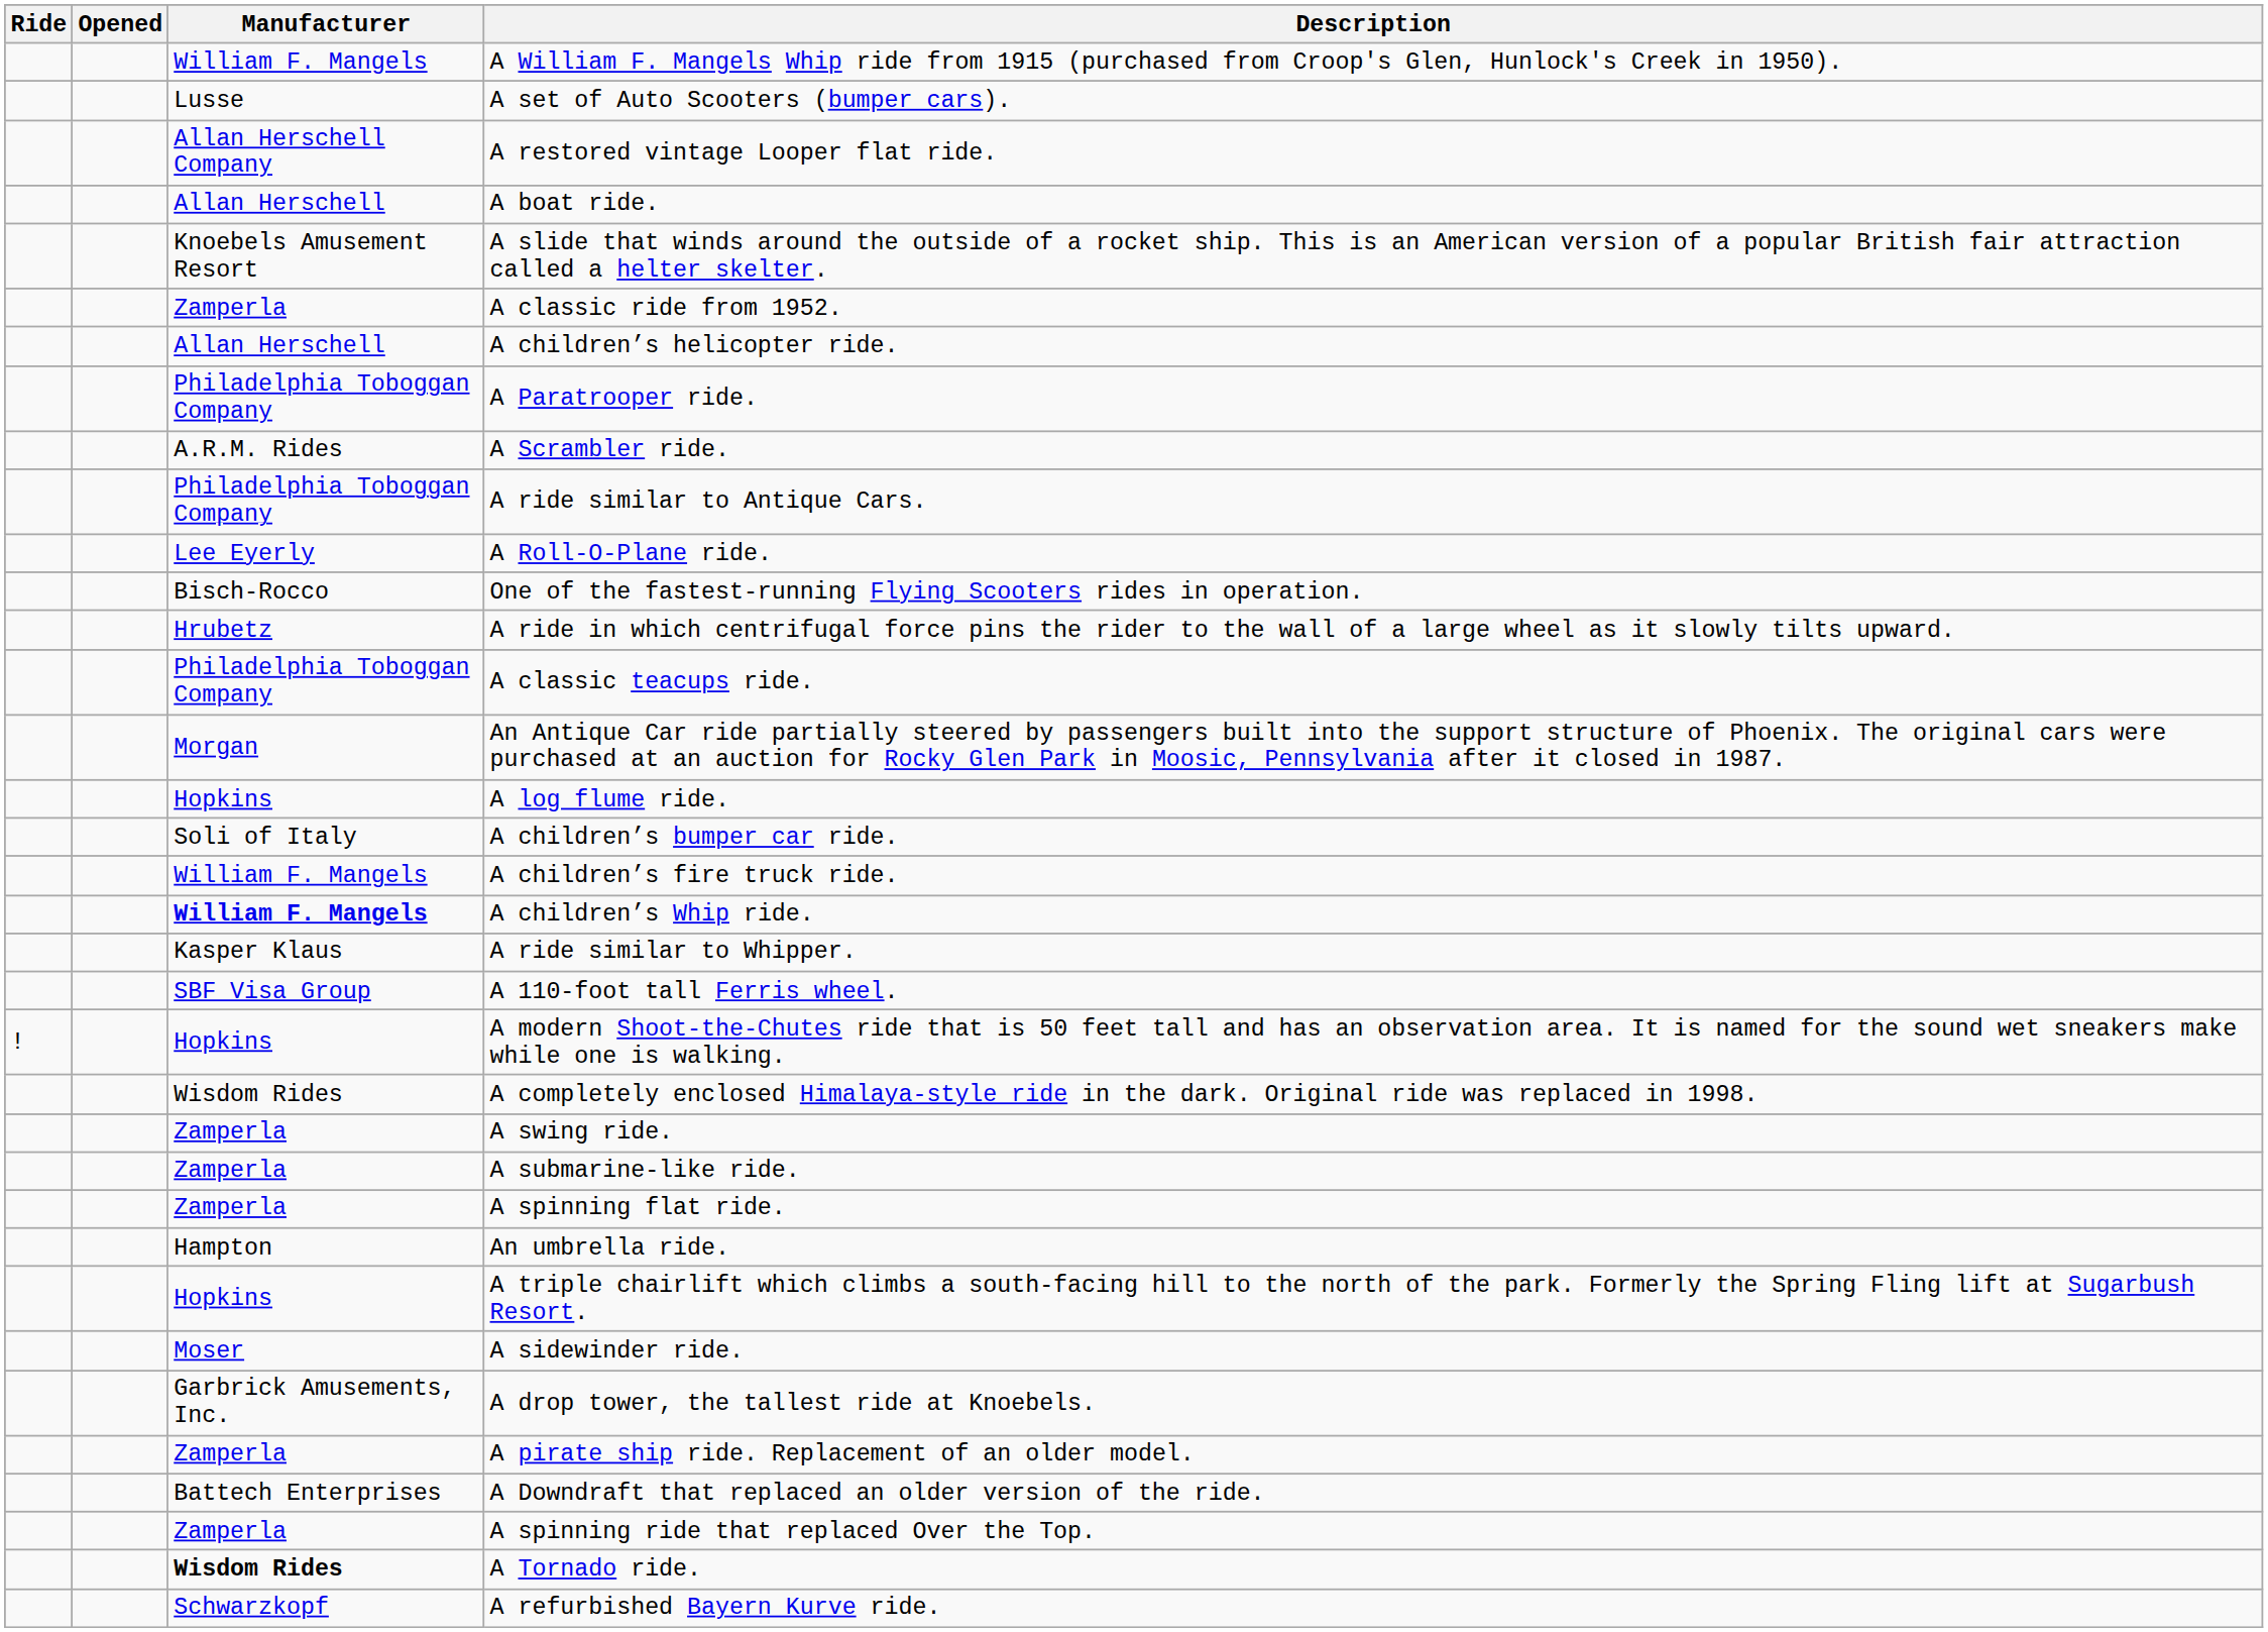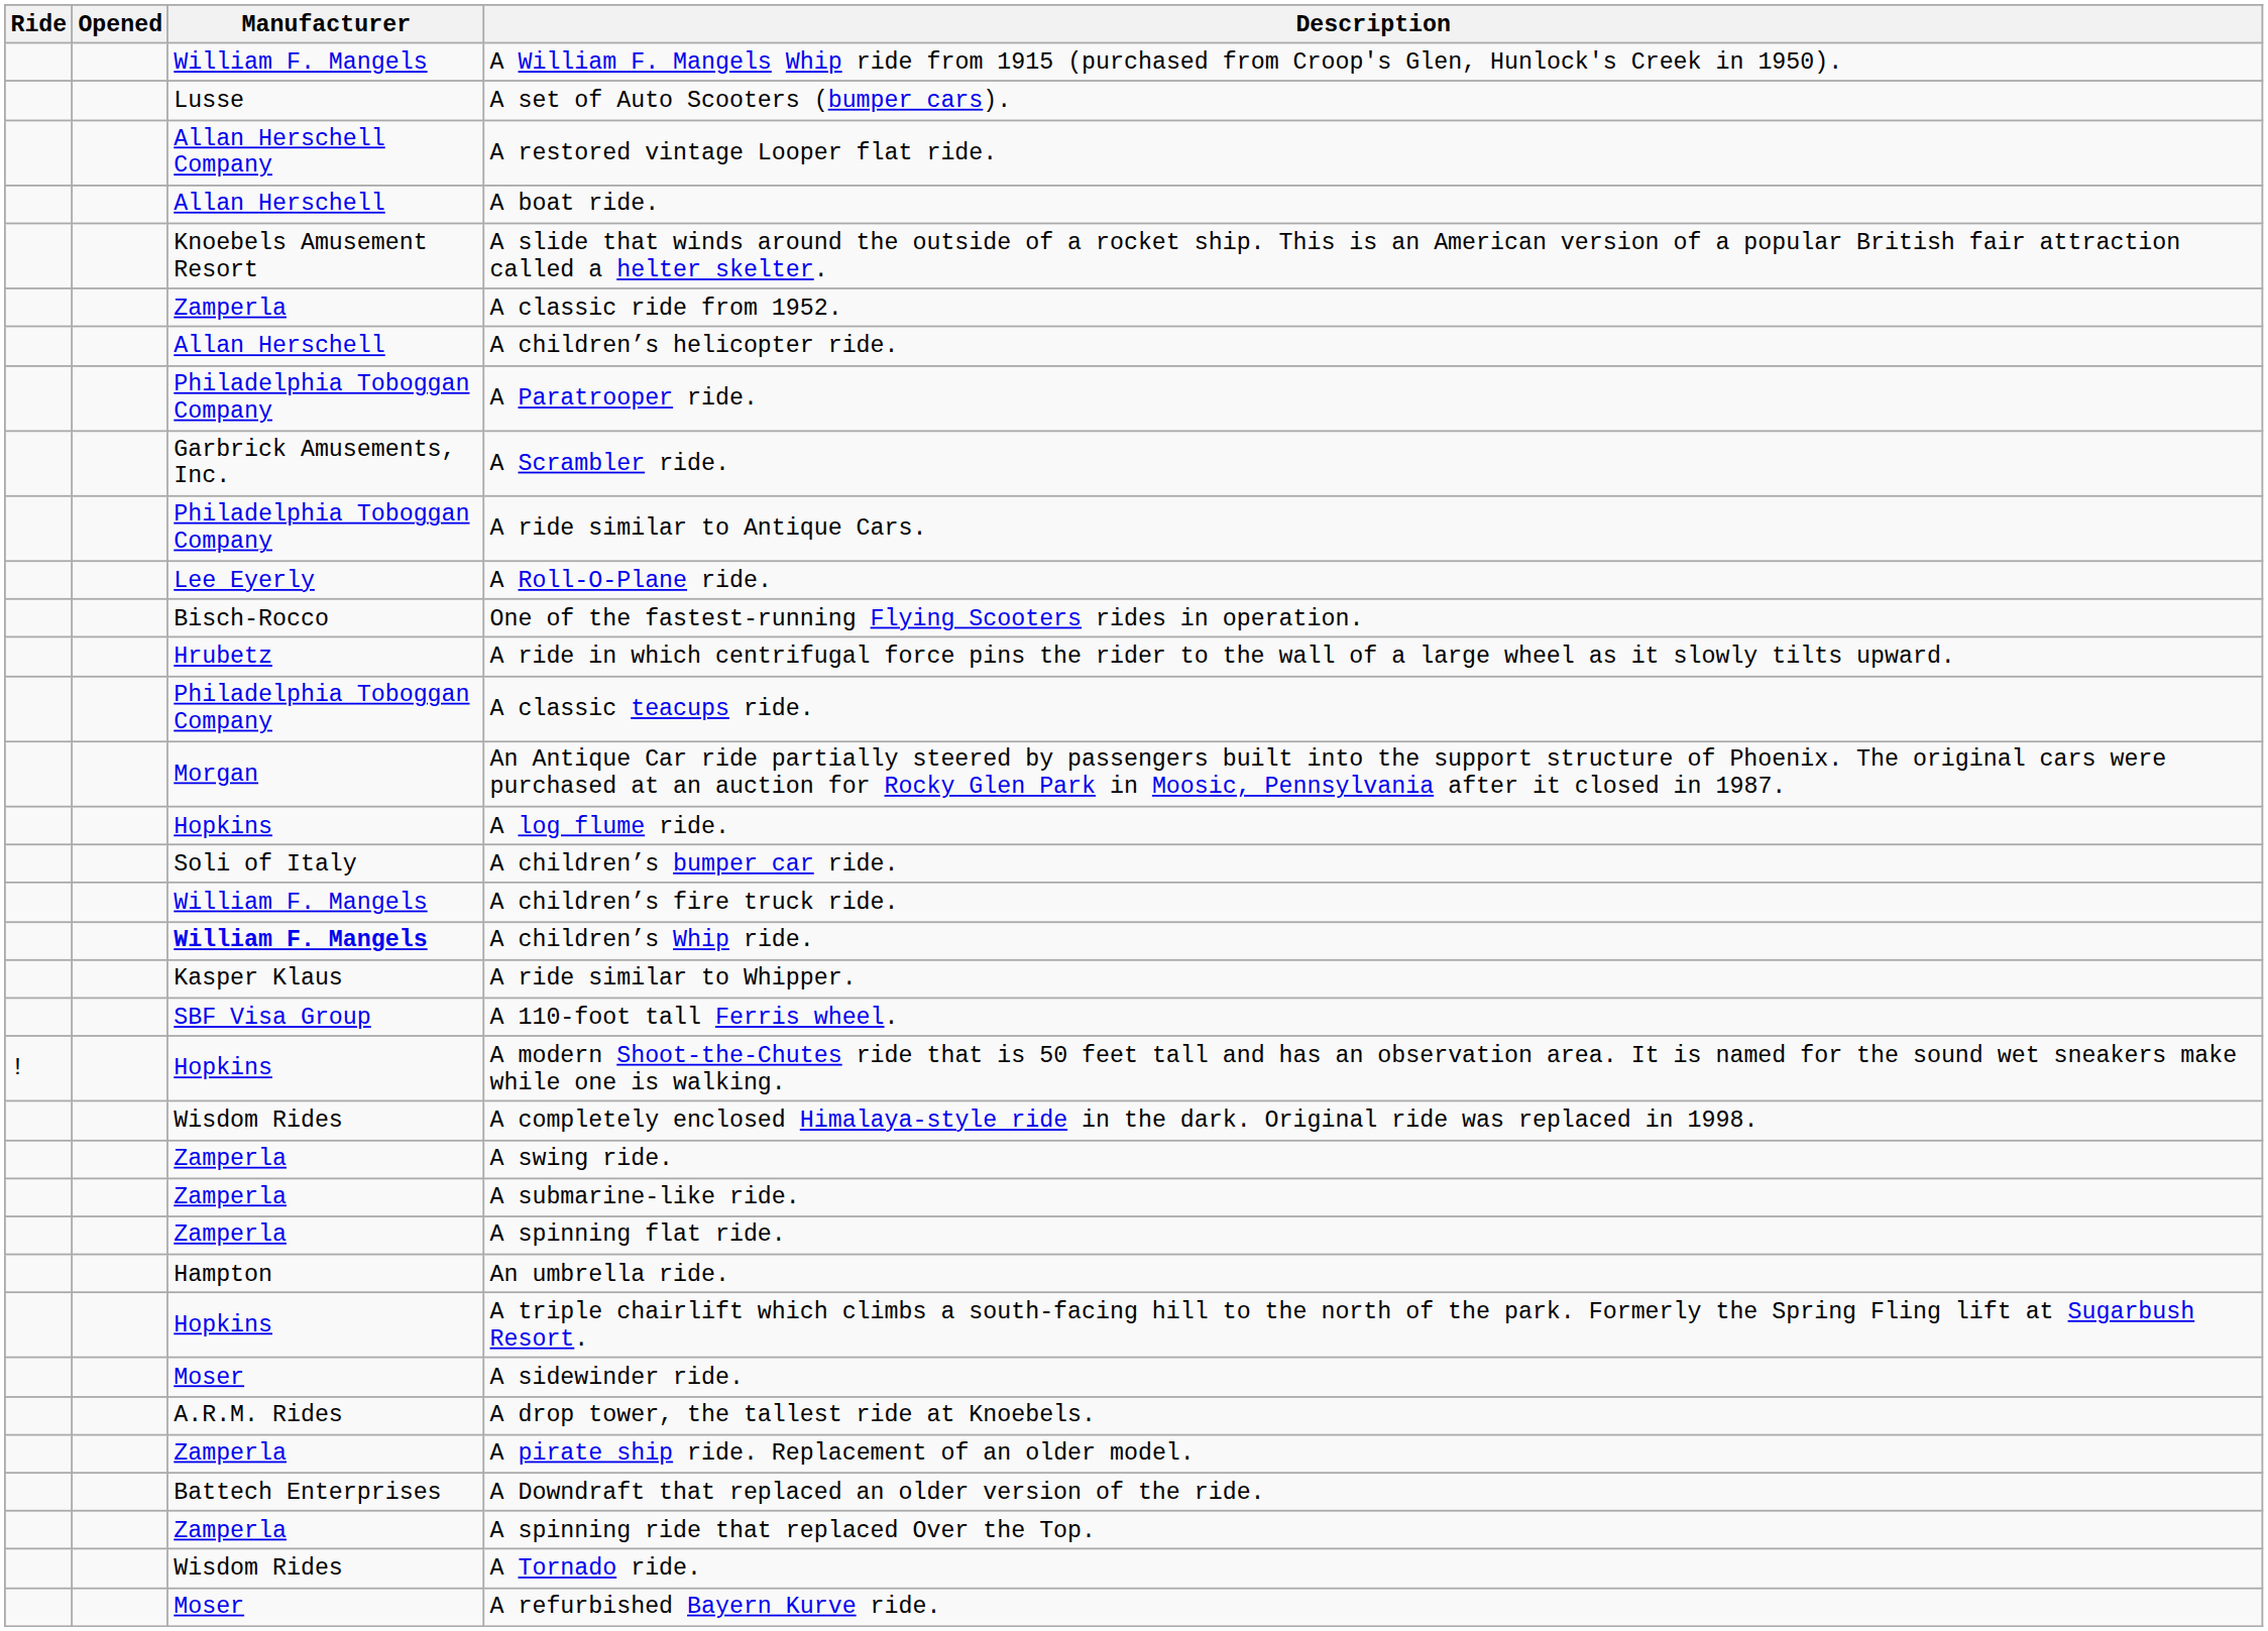 <table class="wikitable sortable">
 <tr>
 <th>Ride</th>
 <th>Opened</th>
 <th>Manufacturer</th>
 <th>Description</th>
 </tr>
 <tr>
 <td></td>
 <td></td>
 <td><a href='#'>William F. Mangels</a></td>
 <td>A <a href='#'>William F. Mangels</a> <a href='#'>Whip</a> ride from 1915 (purchased from Croop's Glen, Hunlock's Creek in 1950).</td>
 </tr>
 <tr>
 <td></td>
 <td></td>
 <td>Lusse</td>
 <td>A set of Auto Scooters (<a href='#'>bumper cars</a>).</td>
 </tr>
 <tr>
 <td></td>
 <td></td>
 <td><a href='#'>Allan Herschell Company</a></td>
 <td>A restored vintage Looper flat ride.</td>
 </tr>
 <tr>
 <td></td>
 <td></td>
 <td><a href='#'>Allan Herschell</a></td>
 <td>A boat ride.</td>
 </tr>
 <tr>
 <td></td>
 <td></td>
 <td>Knoebels Amusement Resort</td>
 <td>A slide that winds around the outside of a rocket ship. This is an American version of a popular British fair attraction called a <a href='#'>helter skelter</a>.</td>
 </tr>
 <tr>
 <td></td>
 <td></td>
 <td><a href='#'>Zamperla</a></td>
 <td>A classic ride from 1952.</td>
 </tr>
 <tr>
 <td></td>
 <td></td>
 <td><a href='#'>Allan Herschell</a></td>
 <td>A children’s helicopter ride.</td>
 </tr>
 <tr>
 <td></td>
 <td></td>
 <td><a href='#'>Philadelphia Toboggan Company</a></td>
 <td>A <a href='#'>Paratrooper</a> ride.</td>
 </tr>
 <tr>
 <td></td>
 <td></td>
-<td>A.R.M. Rides</td>
+<td>Garbrick Amusements, Inc.</td>
 <td>A <a href='#'>Scrambler</a> ride.</td>
 </tr>
 <tr>
 <td></td>
 <td></td>
 <td><a href='#'>Philadelphia Toboggan Company</a></td>
 <td>A ride similar to Antique Cars.</td>
 </tr>
 <tr>
 <td></td>
 <td></td>
 <td><a href='#'>Lee Eyerly</a></td>
 <td>A <a href='#'>Roll-O-Plane</a> ride.</td>
 </tr>
 <tr>
 <td></td>
 <td></td>
 <td>Bisch-Rocco</td>
 <td>One of the fastest-running <a href='#'>Flying Scooters</a> rides in operation.</td>
 </tr>
 <tr>
 <td></td>
 <td></td>
 <td><a href='#'>Hrubetz</a></td>
 <td>A ride in which centrifugal force pins the rider to the wall of a large wheel as it slowly tilts upward.</td>
 </tr>
 <tr>
 <td></td>
 <td></td>
 <td><a href='#'>Philadelphia Toboggan Company</a></td>
 <td>A classic <a href='#'>teacups</a> ride.</td>
 </tr>
 <tr>
 <td></td>
 <td></td>
 <td><a href='#'>Morgan</a></td>
 <td>An Antique Car ride partially steered by passengers built into the support structure of Phoenix. The original cars were purchased at an auction for <a href='#'>Rocky Glen Park</a> in <a href='#'>Moosic, Pennsylvania</a> after it closed in 1987.</td>
 </tr>
 <tr>
 <td></td>
 <td></td>
 <td><a href='#'>Hopkins</a></td>
 <td>A <a href='#'>log flume</a> ride.</td>
 </tr>
 <tr>
 <td></td>
 <td></td>
 <td>Soli of Italy</td>
 <td>A children’s <a href='#'>bumper car</a> ride.</td>
 </tr>
 <tr>
 <td></td>
 <td></td>
 <td><a href='#'>William F. Mangels</a></td>
 <td>A children’s fire truck ride.</td>
 </tr>
 <tr>
 <td></td>
 <td></td>
 <td><strong><a href='#'>William F. Mangels</a></strong></td>
 <td>A children’s <a href='#'>Whip</a> ride.</td>
 </tr>
 <tr>
 <td></td>
 <td></td>
 <td>Kasper Klaus</td>
 <td>A ride similar to Whipper.</td>
 </tr>
 <tr>
 <td></td>
 <td></td>
 <td><a href='#'>SBF Visa Group</a></td>
 <td>A 110-foot tall <a href='#'>Ferris wheel</a>.</td>
 </tr>
 <tr>
 <td>!</td>
 <td></td>
 <td><a href='#'>Hopkins</a></td>
 <td>A modern <a href='#'>Shoot-the-Chutes</a> ride that is 50 feet tall and has an observation area. It is named for the sound wet sneakers make while one is walking.</td>
 </tr>
 <tr>
 <td></td>
 <td></td>
 <td>Wisdom Rides</td>
 <td>A completely enclosed <a href='#'>Himalaya-style ride</a> in the dark. Original ride was replaced in 1998.</td>
 </tr>
 <tr>
 <td></td>
 <td></td>
 <td><a href='#'>Zamperla</a></td>
 <td>A swing ride.</td>
 </tr>
 <tr>
 <td></td>
 <td></td>
 <td><a href='#'>Zamperla</a></td>
 <td>A submarine-like ride.</td>
 </tr>
 <tr>
 <td></td>
 <td></td>
 <td><a href='#'>Zamperla</a></td>
 <td>A spinning flat ride.</td>
 </tr>
 <tr>
 <td></td>
 <td></td>
 <td>Hampton</td>
 <td>An umbrella ride.</td>
 </tr>
 <tr>
 <td></td>
 <td></td>
 <td><a href='#'>Hopkins</a></td>
 <td>A triple chairlift which climbs a south-facing hill to the north of the park. Formerly the Spring Fling lift at <a href='#'>Sugarbush Resort</a>.</td>
 </tr>
 <tr>
 <td></td>
 <td></td>
 <td><a href='#'>Moser</a></td>
 <td>A sidewinder ride.</td>
 </tr>
 <tr>
 <td></td>
 <td></td>
-<td>Garbrick Amusements, Inc.</td>
+<td>A.R.M. Rides</td>
 <td>A  drop tower, the tallest ride at Knoebels.</td>
 </tr>
 <tr>
 <td></td>
 <td></td>
 <td><a href='#'>Zamperla</a></td>
 <td>A <a href='#'>pirate ship</a> ride. Replacement of an older model.</td>
 </tr>
 <tr>
 <td></td>
 <td></td>
 <td>Battech Enterprises</td>
 <td>A Downdraft that replaced an older version of the ride.</td>
 </tr>
 <tr>
 <td></td>
 <td></td>
 <td><a href='#'>Zamperla</a></td>
 <td>A spinning ride that replaced Over the Top.</td>
 </tr>
 <tr>
 <td></td>
 <td></td>
-<td><strong>Wisdom Rides</strong></td>
+<td>Wisdom Rides</td>
 <td>A <a href='#'>Tornado</a> ride.</td>
 </tr>
 <tr>
 <td></td>
 <td></td>
-<td><a href='#'>Schwarzkopf</a></td>
+<td><a href='#'>Moser</a></td>
 <td>A refurbished <a href='#'>Bayern Kurve</a> ride.</td>
 </tr>
 </table>
